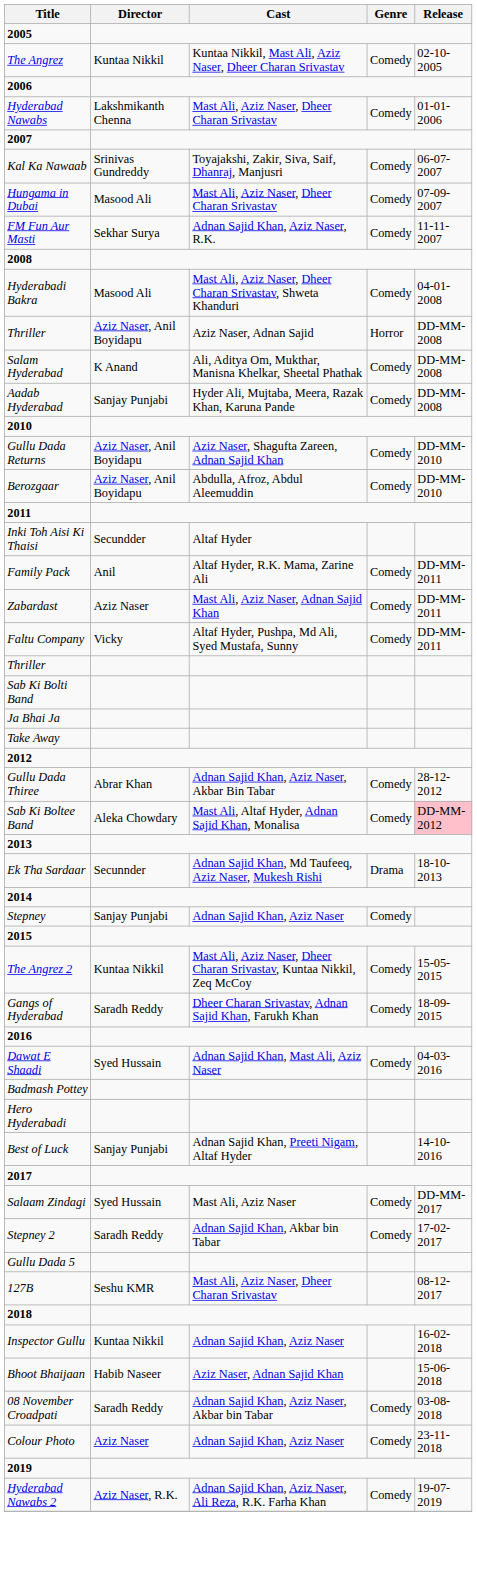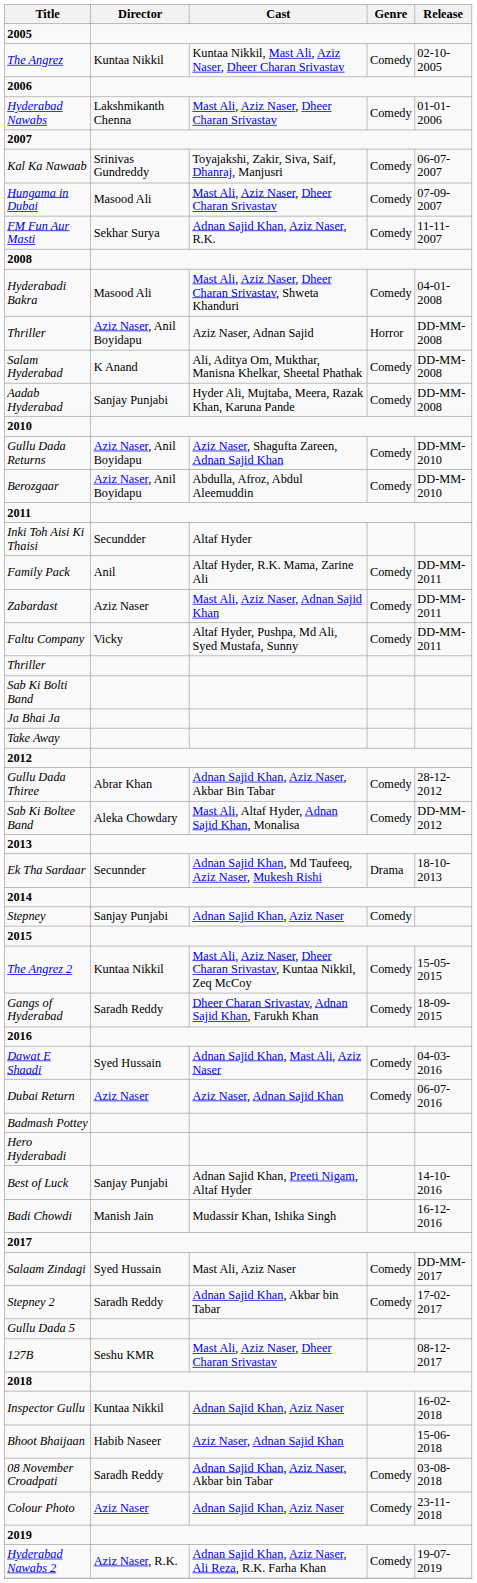 <table class="wikitable">
 <tr>
 <th>Title</th>
 <th>Director</th>
 <th>Cast</th>
 <th>Genre</th>
 <th>Release</th>
 </tr>
 <tr>
 <td><strong>2005</strong></td>
 </tr>
 <tr>
 <td><em><a href='#'>The Angrez</a></em></td>
 <td>Kuntaa Nikkil</td>
 <td>Kuntaa Nikkil, <a href='#'>Mast Ali</a>, <a href='#'>Aziz Naser</a>, <a href='#'>Dheer Charan Srivastav</a></td>
 <td>Comedy</td>
 <td>02-10-2005</td>
 </tr>
 <tr>
 <td><strong>2006</strong></td>
 </tr>
 <tr>
 <td><em><a href='#'>Hyderabad Nawabs</a></em></td>
 <td>Lakshmikanth Chenna</td>
 <td><a href='#'>Mast Ali</a>, <a href='#'>Aziz Naser</a>, <a href='#'>Dheer Charan Srivastav</a></td>
 <td>Comedy</td>
 <td>01-01-2006</td>
 </tr>
 <tr>
 <td><strong>2007</strong></td>
 </tr>
 <tr>
 <td><em>Kal Ka Nawaab</em></td>
 <td>Srinivas Gundreddy</td>
 <td>Toyajakshi, Zakir, Siva, Saif, <a href='#'>Dhanraj</a>, Manjusri</td>
 <td>Comedy</td>
 <td>06-07-2007</td>
 </tr>
 <tr>
 <td><em><a href='#'>Hungama in Dubai</a></em></td>
 <td>Masood Ali</td>
 <td><a href='#'>Mast Ali</a>, <a href='#'>Aziz Naser</a>, <a href='#'>Dheer Charan Srivastav</a></td>
 <td>Comedy</td>
 <td>07-09-2007</td>
 </tr>
 <tr>
 <td><em><a href='#'>FM Fun Aur Masti</a></em></td>
 <td>Sekhar Surya</td>
 <td><a href='#'>Adnan Sajid Khan</a>, <a href='#'>Aziz Naser</a>, R.K.</td>
 <td>Comedy</td>
 <td>11-11-2007</td>
 </tr>
 <tr>
 <td><strong>2008</strong></td>
 </tr>
 <tr>
 <td><em>Hyderabadi Bakra</em></td>
 <td>Masood Ali</td>
 <td><a href='#'>Mast Ali</a>, <a href='#'>Aziz Naser</a>, <a href='#'>Dheer Charan Srivastav</a>, Shweta Khanduri</td>
 <td>Comedy</td>
 <td>04-01-2008</td>
 </tr>
 <tr>
 <td><em>Thriller</em></td>
 <td><a href='#'>Aziz Naser</a>, Anil Boyidapu</td>
 <td>Aziz Naser, Adnan Sajid</td>
 <td>Horror</td>
 <td>DD-MM-2008</td>
 </tr>
 <tr>
 <td><em>Salam Hyderabad</em></td>
 <td>K Anand</td>
 <td>Ali, Aditya Om, Mukthar, Manisna Khelkar, Sheetal Phathak</td>
 <td>Comedy</td>
 <td>DD-MM-2008</td>
 </tr>
 <tr>
 <td><em>Aadab Hyderabad</em></td>
 <td>Sanjay Punjabi</td>
 <td>Hyder Ali, Mujtaba, Meera, Razak Khan, Karuna Pande</td>
 <td>Comedy</td>
 <td>DD-MM-2008</td>
 </tr>
 <tr>
 <td><strong>2010</strong></td>
 </tr>
 <tr>
 <td><em>Gullu Dada Returns</em></td>
 <td><a href='#'>Aziz Naser</a>, Anil Boyidapu</td>
 <td><a href='#'>Aziz Naser</a>, Shagufta Zareen, <a href='#'>Adnan Sajid Khan</a></td>
 <td>Comedy</td>
 <td>DD-MM-2010</td>
 </tr>
 <tr>
 <td><em>Berozgaar</em></td>
 <td><a href='#'>Aziz Naser</a>, Anil Boyidapu</td>
 <td>Abdulla, Afroz, Abdul Aleemuddin</td>
 <td>Comedy</td>
 <td>DD-MM-2010</td>
 </tr>
 <tr>
 <td><strong>2011</strong></td>
 </tr>
 <tr>
 <td><em>Inki Toh Aisi Ki Thaisi</em></td>
 <td>Secundder</td>
 <td>Altaf Hyder</td>
 <td></td>
 <td></td>
 </tr>
 <tr>
 <td><em>Family Pack</em></td>
 <td>Anil</td>
 <td>Altaf Hyder, R.K. Mama, Zarine Ali</td>
 <td>Comedy</td>
 <td>DD-MM-2011</td>
 </tr>
 <tr>
 <td><em>Zabardast</em></td>
 <td>Aziz Naser</td>
 <td><a href='#'>Mast Ali</a>, <a href='#'>Aziz Naser</a>, <a href='#'>Adnan Sajid Khan</a></td>
 <td>Comedy</td>
 <td>DD-MM-2011</td>
 </tr>
 <tr>
 <td><em>Faltu Company</em></td>
 <td>Vicky</td>
 <td>Altaf Hyder, Pushpa, Md Ali, Syed Mustafa, Sunny</td>
 <td>Comedy</td>
 <td>DD-MM-2011</td>
 </tr>
 <tr>
 <td><em>Thriller</em></td>
 <td></td>
 <td></td>
 <td></td>
 <td></td>
 </tr>
 <tr>
 <td><em>Sab Ki Bolti Band</em></td>
 <td></td>
 <td></td>
 <td></td>
 <td></td>
 </tr>
 <tr>
 <td><em>Ja Bhai Ja</em></td>
 <td></td>
 <td></td>
 <td></td>
 <td></td>
 </tr>
 <tr>
 <td><em>Take Away</em></td>
 <td></td>
 <td></td>
 <td></td>
 <td></td>
 </tr>
 <tr>
 <td><strong>2012</strong></td>
 </tr>
 <tr>
 <td><em>Gullu Dada Thiree</em></td>
 <td>Abrar Khan</td>
 <td><a href='#'>Adnan Sajid Khan</a>, <a href='#'>Aziz Naser</a>, Akbar Bin Tabar</td>
 <td>Comedy</td>
 <td>28-12-2012</td>
 </tr>
 <tr>
 <td><em>Sab Ki Boltee Band</em></td>
 <td>Aleka Chowdary</td>
 <td><a href='#'>Mast Ali</a>, Altaf Hyder, <a href='#'>Adnan Sajid Khan</a>, Monalisa</td>
 <td>Comedy</td>
-<td style="background: pink;">DD-MM-2012</td>
+<td>DD-MM-2012</td>
 </tr>
 <tr>
 <td><strong>2013</strong></td>
 </tr>
 <tr>
 <td><em>Ek Tha Sardaar</em></td>
 <td>Secunnder</td>
 <td><a href='#'>Adnan Sajid Khan</a>, Md Taufeeq, <a href='#'>Aziz Naser</a>, <a href='#'>Mukesh Rishi</a></td>
 <td>Drama</td>
 <td>18-10-2013</td>
 </tr>
 <tr>
 <td><strong>2014</strong></td>
 </tr>
 <tr>
 <td><em>Stepney</em></td>
 <td>Sanjay Punjabi</td>
 <td><a href='#'>Adnan Sajid Khan</a>, <a href='#'>Aziz Naser</a></td>
 <td>Comedy</td>
 <td></td>
 </tr>
 <tr>
 <td><strong>2015</strong></td>
 </tr>
 <tr>
 <td><em><a href='#'>The Angrez 2</a></em></td>
 <td>Kuntaa Nikkil</td>
 <td><a href='#'>Mast Ali</a>, <a href='#'>Aziz Naser</a>, <a href='#'>Dheer Charan Srivastav</a>, Kuntaa Nikkil, Zeq McCoy</td>
 <td>Comedy</td>
 <td>15-05-2015</td>
 </tr>
 <tr>
 <td><em>Gangs of Hyderabad</em></td>
 <td>Saradh Reddy</td>
 <td><a href='#'>Dheer Charan Srivastav</a>, <a href='#'>Adnan Sajid Khan</a>, Farukh Khan</td>
 <td>Comedy</td>
 <td>18-09-2015</td>
 </tr>
 <tr>
 <td><strong>2016</strong></td>
 </tr>
 <tr>
 <td><em><a href='#'>Dawat E Shaadi</a></em></td>
 <td>Syed Hussain</td>
 <td><a href='#'>Adnan Sajid Khan</a>, <a href='#'>Mast Ali</a>, <a href='#'>Aziz Naser</a></td>
 <td>Comedy</td>
 <td>04-03-2016</td>
 </tr>
 <tr>
+<td><em>Dubai Return</em></td>
+<td><a href='#'>Aziz Naser</a></td>
+<td><a href='#'>Aziz Naser</a>, <a href='#'>Adnan Sajid Khan</a></td>
+<td>Comedy</td>
+<td>06-07-2016</td>
+</tr>
+<tr>
 <td><em>Badmash Pottey</em></td>
 <td></td>
 <td></td>
 <td></td>
 <td></td>
 </tr>
 <tr>
 <td><em>Hero Hyderabadi</em></td>
 <td></td>
 <td></td>
 <td></td>
 <td></td>
 </tr>
 <tr>
 <td><em>Best of Luck</em></td>
 <td>Sanjay Punjabi</td>
 <td>Adnan Sajid Khan, <a href='#'>Preeti Nigam</a>, Altaf Hyder</td>
 <td></td>
 <td>14-10-2016</td>
+</tr>
+<tr>
+<td><em>Badi Chowdi</em></td>
+<td>Manish Jain</td>
+<td>Mudassir Khan, Ishika Singh</td>
+<td></td>
+<td>16-12-2016</td>
 </tr>
 <tr>
 <td><strong>2017</strong></td>
 </tr>
 <tr>
 <td><em>Salaam Zindagi</em></td>
 <td>Syed Hussain</td>
 <td>Mast Ali, Aziz Naser</td>
 <td>Comedy</td>
 <td>DD-MM-2017</td>
 </tr>
 <tr>
 <td><em>Stepney 2</em></td>
 <td>Saradh Reddy</td>
 <td><a href='#'>Adnan Sajid Khan</a>, Akbar bin Tabar</td>
 <td>Comedy</td>
 <td>17-02-2017</td>
 </tr>
 <tr>
 <td><em>Gullu Dada 5</em></td>
 <td></td>
 <td></td>
 <td></td>
 <td></td>
 </tr>
 <tr>
 <td><em>127B</em></td>
 <td>Seshu KMR</td>
 <td><a href='#'>Mast Ali</a>, <a href='#'>Aziz Naser</a>, <a href='#'>Dheer Charan Srivastav</a></td>
 <td></td>
 <td>08-12-2017</td>
 </tr>
 <tr>
 <td><strong>2018</strong></td>
 </tr>
 <tr>
 <td><em>Inspector Gullu</em></td>
 <td>Kuntaa Nikkil</td>
 <td><a href='#'>Adnan Sajid Khan</a>, <a href='#'>Aziz Naser</a></td>
 <td></td>
 <td>16-02-2018</td>
 </tr>
 <tr>
 <td><em>Bhoot Bhaijaan</em></td>
 <td>Habib Naseer</td>
 <td><a href='#'>Aziz Naser</a>, <a href='#'>Adnan Sajid Khan</a></td>
 <td></td>
 <td>15-06-2018</td>
 </tr>
 <tr>
 <td><em>08 November Croadpati</em></td>
 <td>Saradh Reddy</td>
 <td><a href='#'>Adnan Sajid Khan</a>, <a href='#'>Aziz Naser</a>, Akbar bin Tabar</td>
 <td>Comedy</td>
 <td>03-08-2018</td>
 </tr>
 <tr>
 <td><em>Colour Photo</em></td>
 <td><a href='#'>Aziz Naser</a></td>
 <td><a href='#'>Adnan Sajid Khan</a>, <a href='#'>Aziz Naser</a></td>
 <td>Comedy</td>
 <td>23-11-2018</td>
 </tr>
 <tr>
 <td><strong>2019</strong></td>
 </tr>
 <tr>
 <td><em><a href='#'>Hyderabad Nawabs 2</a></em></td>
 <td><a href='#'>Aziz Naser</a>, R.K.</td>
 <td><a href='#'>Adnan Sajid Khan</a>, <a href='#'>Aziz Naser</a>, <a href='#'>Ali Reza</a>, R.K. Farha Khan</td>
 <td>Comedy</td>
 <td>19-07-2019</td>
 </tr>
 <tr>
 </tr>
 </table>
